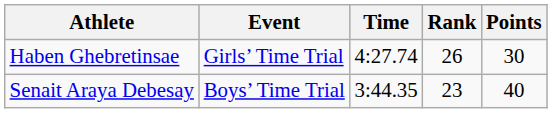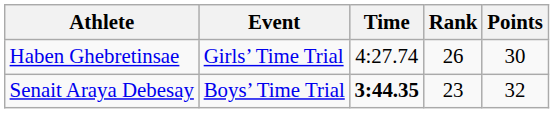 <table class="wikitable" border="1" style="font-size:90%">
 <tr>
 <th>Athlete</th>
 <th>Event</th>
 <th>Time</th>
 <th>Rank</th>
 <th>Points</th>
 </tr>
 <tr>
 <td><a href='#'>Haben Ghebretinsae</a></td>
 <td><a href='#'>Girls’ Time Trial</a></td>
 <td align=center>4:27.74</td>
 <td align=center>26</td>
 <td align=center>30</td>
 </tr>
 <tr>
 <td><a href='#'>Senait Araya Debesay</a></td>
 <td><a href='#'>Boys’ Time Trial</a></td>
-<td align=center>3:44.35</td>
+<td align=center><strong>3:44.35</strong></td>
 <td align=center>23</td>
-<td align=center>40</td>
+<td align=center>32</td>
 </tr>
 </table>
